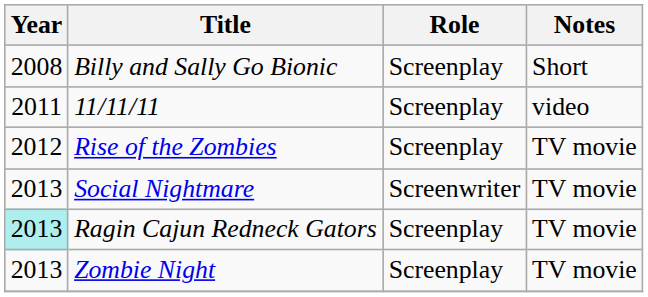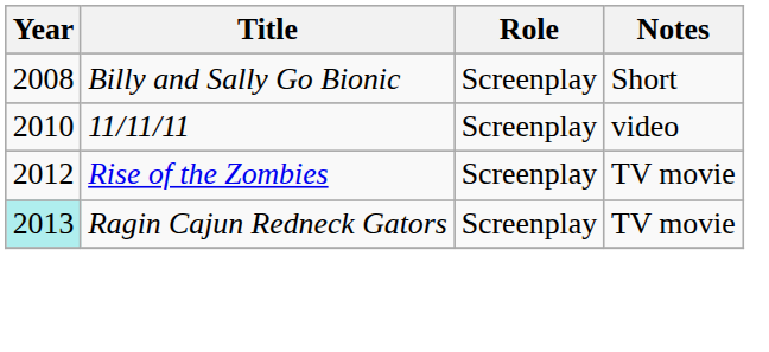 <table class="wikitable sortable plainrowheaders">
 <tr>
 <th scope="col">Year</th>
 <th scope="col">Title</th>
 <th scope="col">Role</th>
 <th scope="col" class="unsortable">Notes</th>
 </tr>
 <tr>
 <td align="center">2008</td>
 <td><em>Billy and Sally Go Bionic</em></td>
 <td>Screenplay</td>
 <td>Short</td>
 </tr>
 <tr>
-<td align="center">2011</td>
+<td align="center">2010</td>
 <td><em>11/11/11</em></td>
 <td>Screenplay</td>
 <td>video</td>
 </tr>
 <tr>
 <td align="center">2012</td>
 <td><em><a href='#'>Rise of the Zombies</a></em></td>
 <td>Screenplay</td>
 <td>TV movie</td>
 </tr>
 <tr>
-<td align="center">2013</td>
-<td><em><a href='#'>Social Nightmare</a></em></td>
-<td>Screenwriter</td>
-<td>TV movie</td>
-</tr>
-<tr>
 <td align="center" style="background: paleturquoise;">2013</td>
 <td><em>Ragin Cajun Redneck Gators</em></td>
 <td>Screenplay</td>
 <td>TV movie</td>
 </tr>
 <tr>
-<td align="center">2013</td>
-<td><em><a href='#'>Zombie Night</a></em></td>
-<td>Screenplay</td>
-<td>TV movie</td>
-</tr>
-<tr>
 </tr>
 </table>
